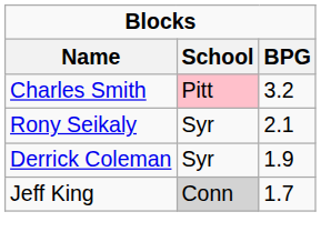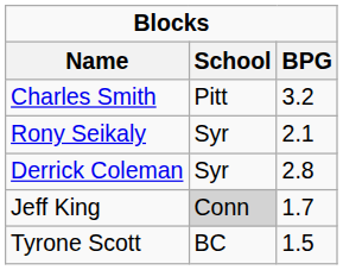 <table class="wikitable">
 <tr>
 <td colspan=3 style="text-align:center;"><strong>Blocks</strong></td>
 </tr>
 <tr>
 <th>Name</th>
 <th>School</th>
 <th>BPG</th>
 </tr>
 <tr>
 <td><a href='#'>Charles Smith</a></td>
-<td style="background: pink;">Pitt</td>
+<td>Pitt</td>
 <td>3.2</td>
 </tr>
 <tr>
 <td><a href='#'>Rony Seikaly</a></td>
 <td>Syr</td>
 <td>2.1</td>
 </tr>
 <tr>
 <td><a href='#'>Derrick Coleman</a></td>
 <td>Syr</td>
-<td>1.9</td>
+<td>2.8</td>
 </tr>
 <tr>
 <td>Jeff King</td>
 <td style="background: lightgrey;">Conn</td>
 <td>1.7</td>
 </tr>
+<tr>
+<td>Tyrone Scott</td>
+<td>BC</td>
+<td>1.5</td>
+</tr>
 </table>
